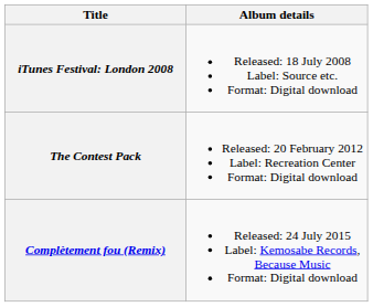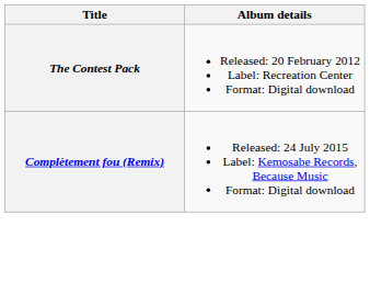 <table class="wikitable plainrowheaders" style="text-align:center;">
 <tr>
 <th scope="col" style="width:14em;">Title</th>
 <th scope="col" style="width:14em;">Album details</th>
-</tr>
-<tr>
-<th scope="row"><em>iTunes Festival: London 2008</em></th>
-<td><br><ul><li>Released: 18 July 2008</li><li>Label: Source etc.</li><li>Format: Digital download</li></ul></td>
 </tr>
 <tr>
 <th scope="row"><em>The Contest Pack</em></th>
 <td><br><ul><li>Released: 20 February 2012</li><li>Label: Recreation Center</li><li>Format: Digital download</li></ul></td>
 </tr>
 <tr>
 <th scope="row"><em><a href='#'>Complètement fou (Remix)</a></em></th>
 <td><br><ul><li>Released: 24 July 2015</li><li>Label: <a href='#'>Kemosabe Records</a>, <a href='#'>Because Music</a></li><li>Format: Digital download</li></ul></td>
 </tr>
 </table>
